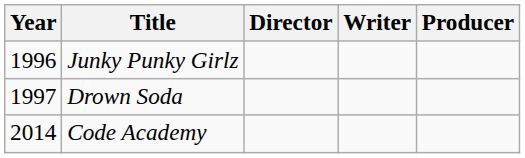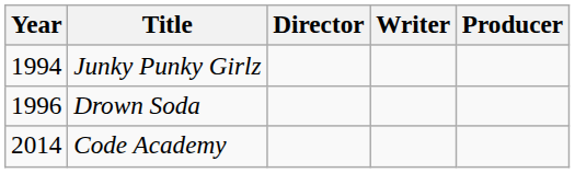 <table class="wikitable">
 <tr>
 <th>Year</th>
 <th>Title</th>
 <th>Director</th>
 <th>Writer</th>
 <th>Producer</th>
 </tr>
 <tr>
-<td>1996</td>
+<td>1994</td>
 <td><em>Junky Punky Girlz</em></td>
 <td></td>
 <td></td>
 <td></td>
 </tr>
 <tr>
-<td>1997</td>
+<td>1996</td>
 <td><em>Drown Soda</em></td>
 <td></td>
 <td></td>
 <td></td>
 </tr>
 <tr>
 <td>2014</td>
 <td><em>Code Academy</em></td>
 <td></td>
 <td></td>
 <td></td>
 </tr>
 </table>
